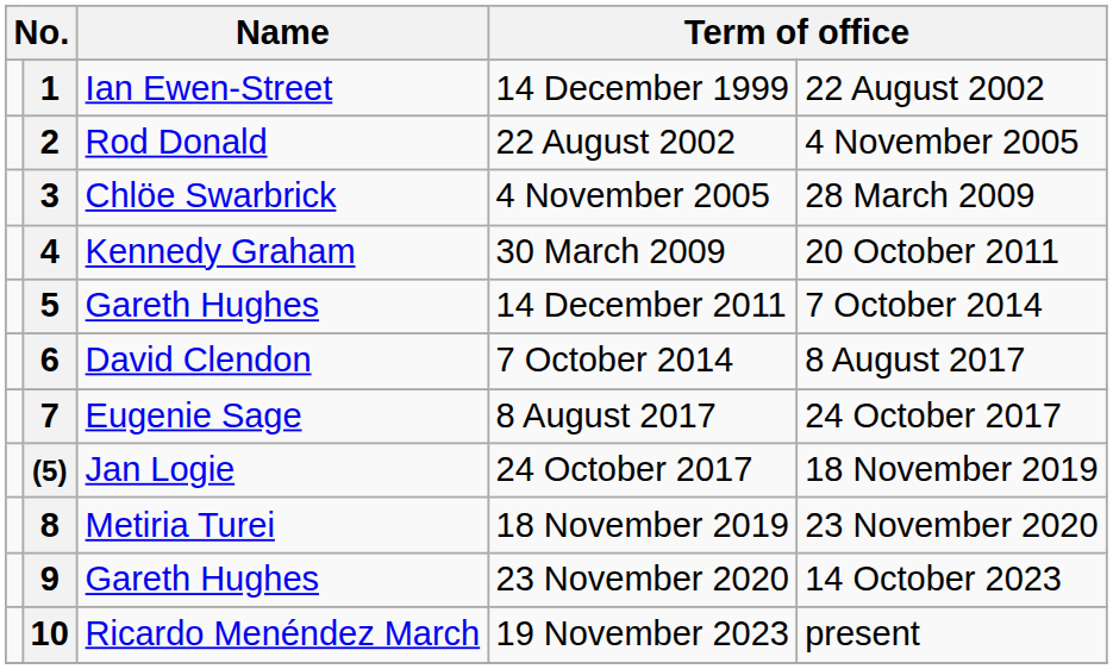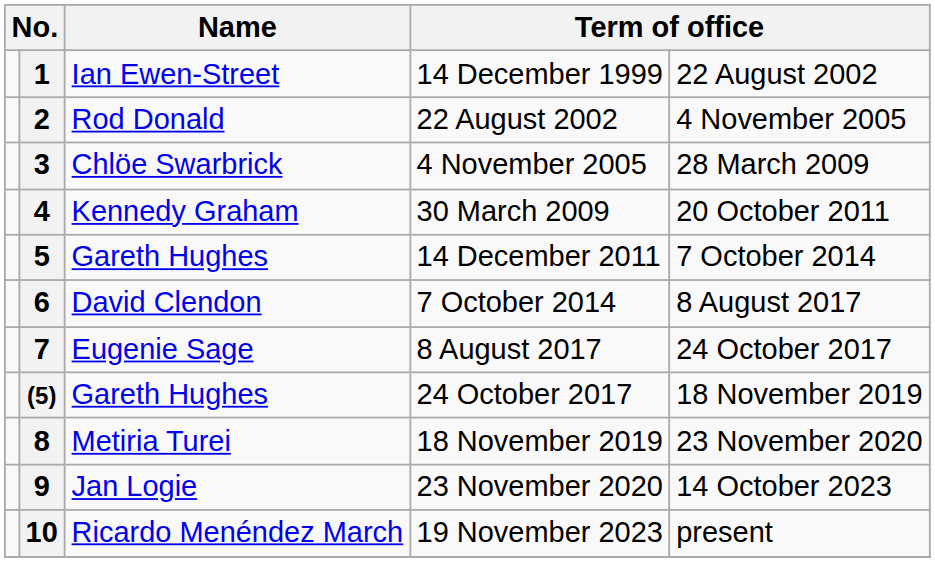 <table class="wikitable">
 <tr>
 <th colspan="2">No.</th>
 <th>Name</th>
 <th colspan="2">Term of office</th>
 </tr>
 <tr>
 <td bgcolor=></td>
 <th>1</th>
 <td><a href='#'>Ian Ewen-Street</a></td>
 <td>14 December 1999</td>
 <td>22 August 2002</td>
 </tr>
 <tr>
 <td bgcolor=></td>
 <th>2</th>
 <td><a href='#'>Rod Donald</a></td>
 <td>22 August 2002</td>
 <td>4 November 2005</td>
 </tr>
 <tr>
 <td bgcolor=></td>
 <th>3</th>
 <td><a href='#'>Chlöe Swarbrick</a></td>
 <td>4 November 2005</td>
 <td>28 March 2009</td>
 </tr>
 <tr>
 <td bgcolor=></td>
 <th>4</th>
 <td><a href='#'>Kennedy Graham</a></td>
 <td>30 March 2009</td>
 <td>20 October 2011</td>
 </tr>
 <tr>
 <td bgcolor=></td>
 <th>5</th>
 <td><a href='#'>Gareth Hughes</a></td>
 <td>14 December 2011</td>
 <td>7 October 2014</td>
 </tr>
 <tr>
 <td bgcolor=></td>
 <th>6</th>
 <td><a href='#'>David Clendon</a></td>
 <td>7 October 2014</td>
 <td>8 August 2017</td>
 </tr>
 <tr>
 <td bgcolor=></td>
 <th>7</th>
 <td><a href='#'>Eugenie Sage</a></td>
 <td>8 August 2017</td>
 <td>24 October 2017</td>
 </tr>
 <tr>
 <td bgcolor=></td>
 <th><small>(5)</small></th>
-<td><a href='#'>Jan Logie</a></td>
+<td><a href='#'>Gareth Hughes</a></td>
 <td>24 October 2017</td>
 <td>18 November 2019</td>
 </tr>
 <tr>
 <td bgcolor=></td>
 <th>8</th>
 <td><a href='#'>Metiria Turei</a></td>
 <td>18 November 2019</td>
 <td>23 November 2020</td>
 </tr>
 <tr>
 <td bgcolor=></td>
 <th>9</th>
-<td><a href='#'>Gareth Hughes</a></td>
+<td><a href='#'>Jan Logie</a></td>
 <td>23 November 2020</td>
 <td>14 October 2023</td>
 </tr>
 <tr>
 <td bgcolor=></td>
 <th>10</th>
 <td><a href='#'>Ricardo Menéndez March</a></td>
 <td>19 November 2023</td>
 <td>present</td>
 </tr>
 <tr>
 </tr>
 </table>
